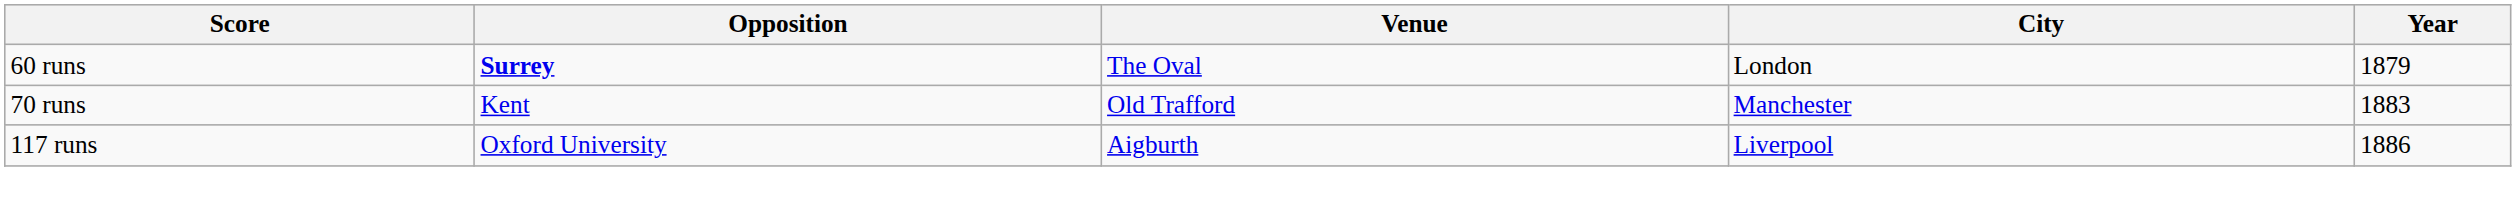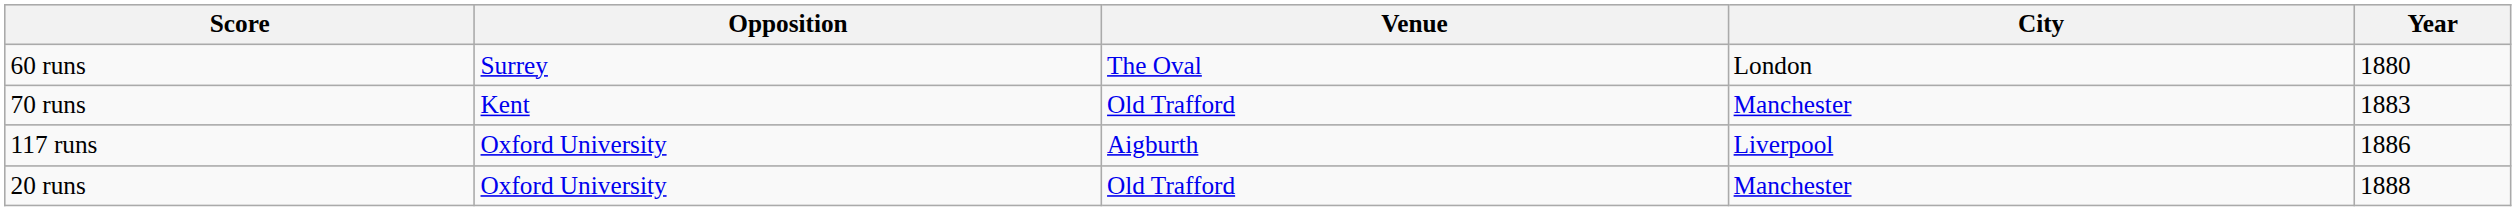 <table class="wikitable" width=80%|>
 <tr>
 <th width=15%>Score</th>
 <th width=20%>Opposition</th>
 <th width=20%>Venue</th>
 <th width=20%>City</th>
 <th width=5%>Year</th>
 </tr>
 <tr>
 <td>60 runs</td>
-<td><strong><a href='#'>Surrey</a></strong></td>
+<td><a href='#'>Surrey</a></td>
 <td><a href='#'>The Oval</a></td>
 <td>London</td>
-<td>1879</td>
+<td>1880</td>
 </tr>
 <tr>
 <td>70 runs</td>
 <td><a href='#'>Kent</a></td>
 <td><a href='#'>Old Trafford</a></td>
 <td><a href='#'>Manchester</a></td>
 <td>1883</td>
 </tr>
 <tr>
 <td>117 runs</td>
 <td><a href='#'>Oxford University</a></td>
 <td><a href='#'>Aigburth</a></td>
 <td><a href='#'>Liverpool</a></td>
 <td>1886</td>
 </tr>
+<tr>
+<td>20 runs</td>
+<td><a href='#'>Oxford University</a></td>
+<td><a href='#'>Old Trafford</a></td>
+<td><a href='#'>Manchester</a></td>
+<td>1888</td>
+</tr>
 </table>
